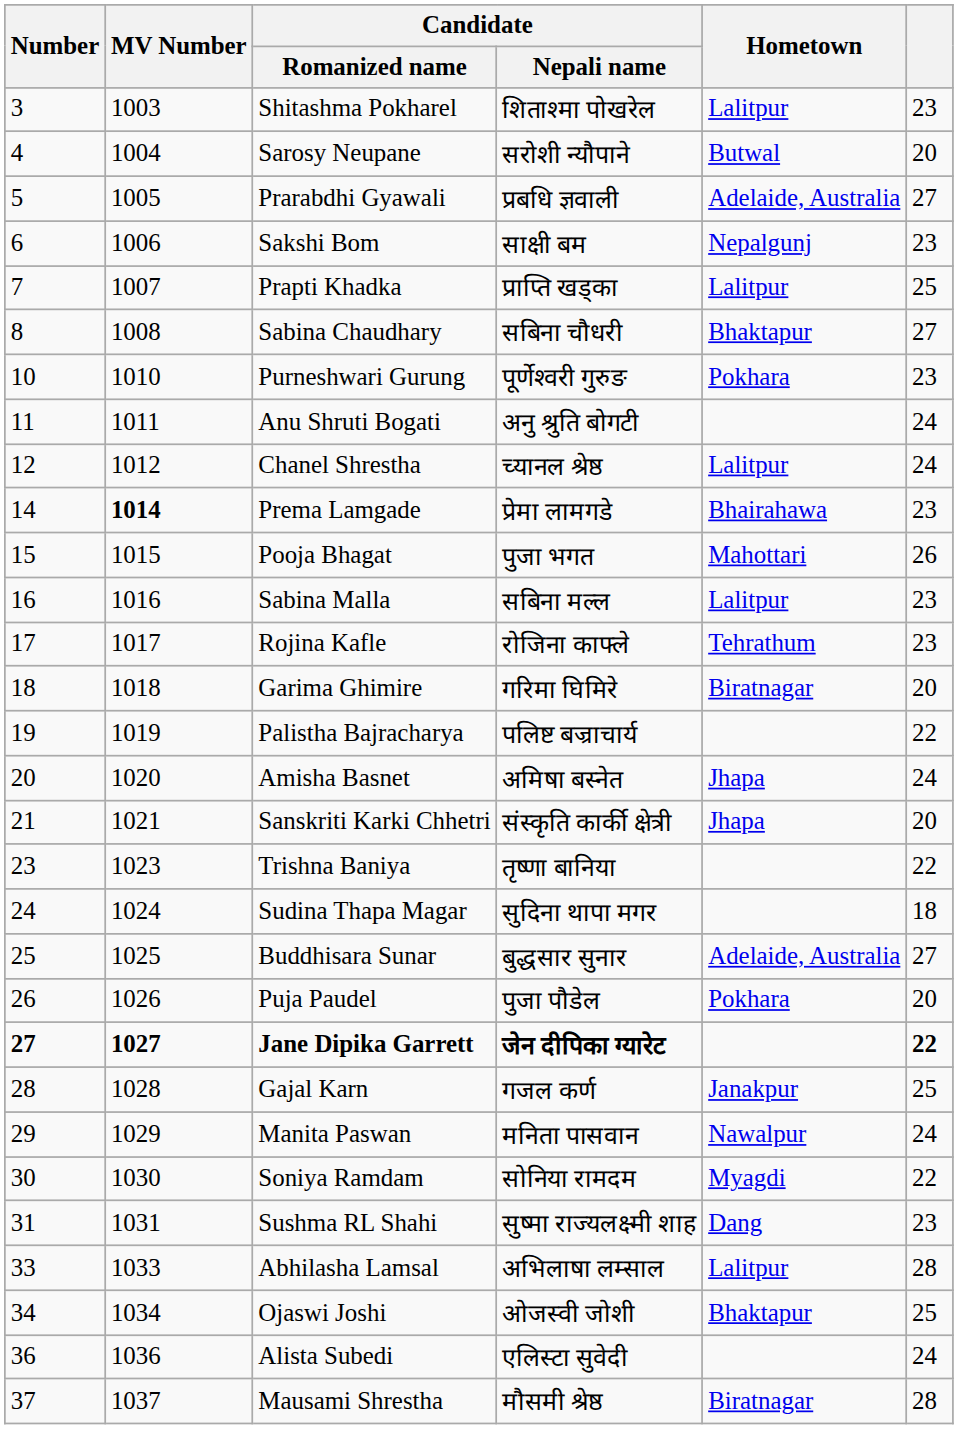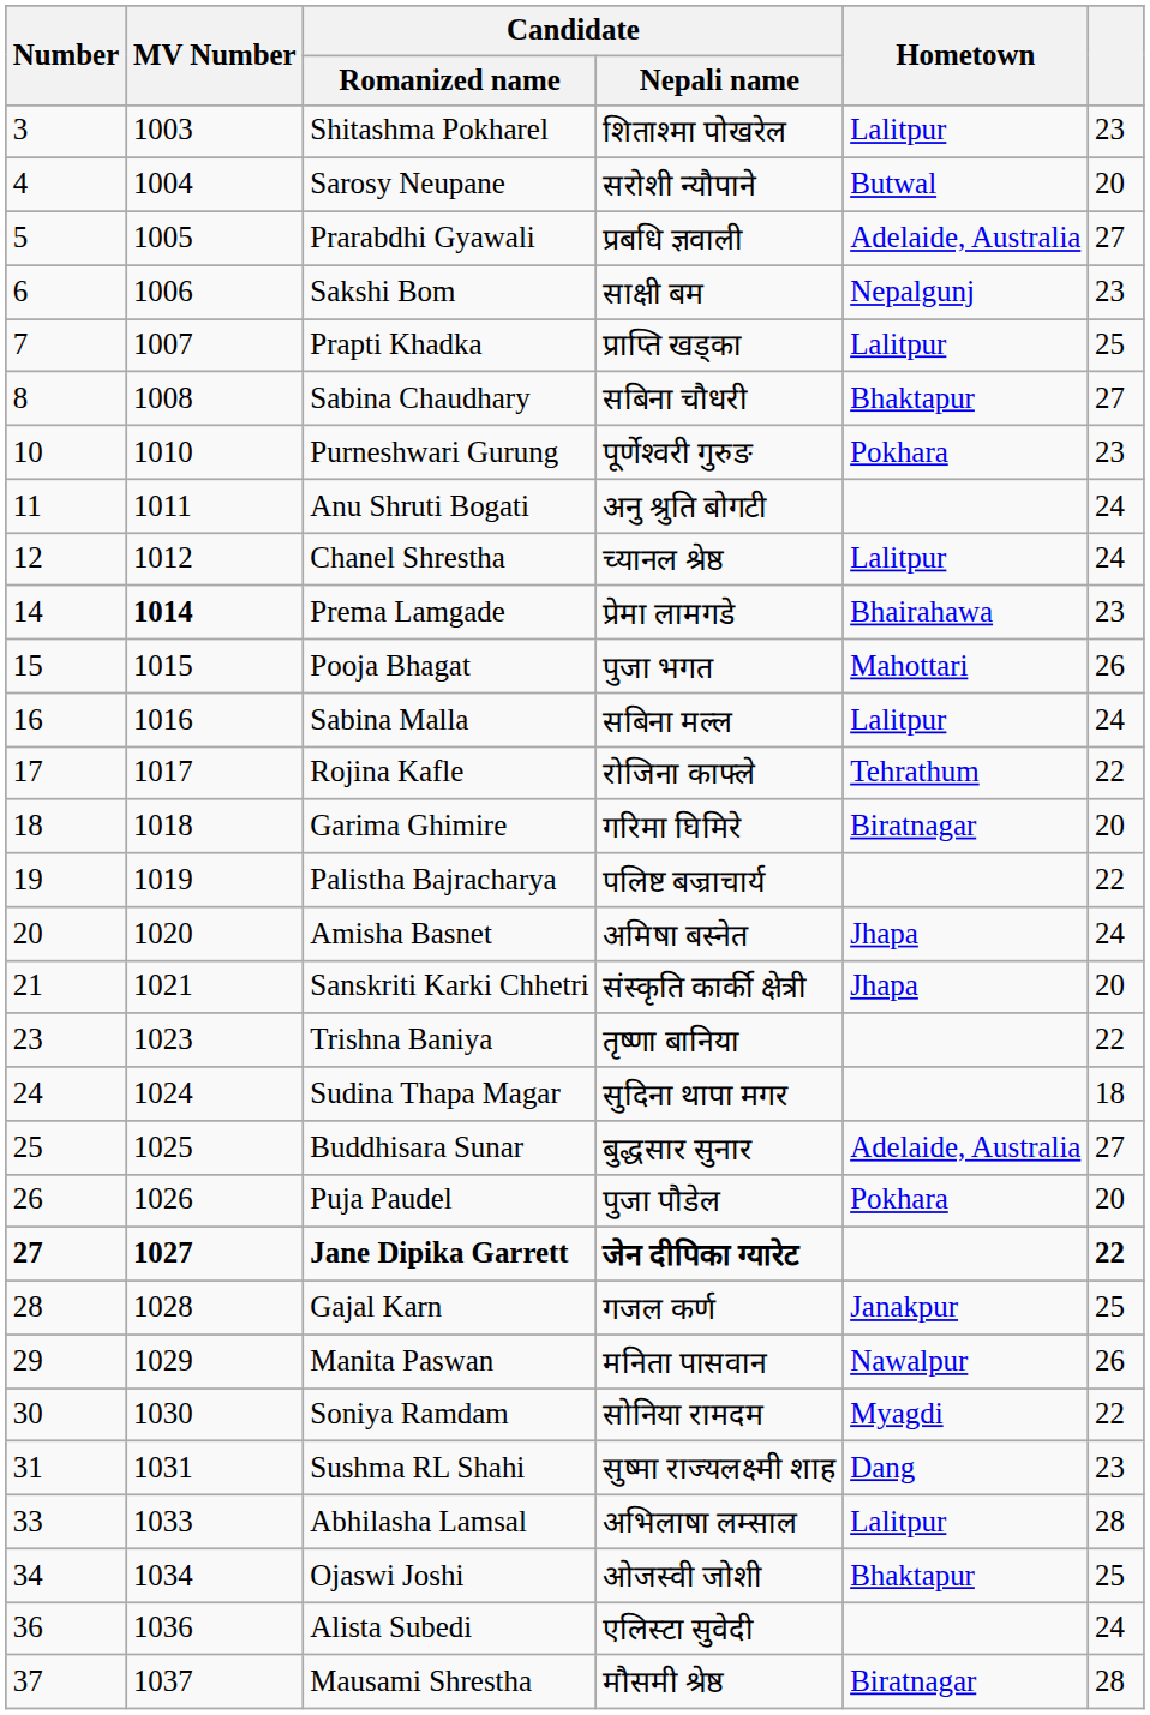 <table class="wikitable" style="font-size: 90%;">
 <tr>
 <th rowspan=2 width="20"><span><strong>Number</strong></span></th>
 <th rowspan=2><span><strong>MV Number</strong></span></th>
 <th colspan=2><span><strong>Candidate</strong></span></th>
 <th rowspan=2><span><strong>Hometown</strong></span></th>
 <th rowspan=2 width="20"><span><strong></strong></span></th>
 </tr>
 <tr>
 <th>Romanized name</th>
 <th>Nepali name</th>
 </tr>
 <tr>
 <td>3</td>
 <td>1003</td>
 <td>Shitashma Pokharel</td>
 <td>शिताश्मा पोखरेल</td>
 <td> <a href='#'>Lalitpur</a></td>
 <td>23</td>
 </tr>
 <tr>
 <td>4</td>
 <td>1004</td>
 <td>Sarosy Neupane</td>
 <td>सरोशी न्यौपाने</td>
 <td> <a href='#'>Butwal</a></td>
 <td>20</td>
 </tr>
 <tr>
 <td>5</td>
 <td>1005</td>
 <td>Prarabdhi Gyawali</td>
 <td>प्रबधि ज्ञवाली</td>
 <td> <a href='#'>Adelaide, Australia</a></td>
 <td>27</td>
 </tr>
 <tr>
 <td>6</td>
 <td>1006</td>
 <td>Sakshi Bom</td>
 <td>साक्षी बम</td>
 <td> <a href='#'>Nepalgunj</a></td>
 <td>23</td>
 </tr>
 <tr>
 <td>7</td>
 <td>1007</td>
 <td>Prapti Khadka</td>
 <td>प्राप्ति खड्का</td>
 <td> <a href='#'>Lalitpur</a></td>
 <td>25</td>
 </tr>
 <tr>
 <td>8</td>
 <td>1008</td>
 <td>Sabina Chaudhary</td>
 <td>सबिना चौधरी</td>
 <td> <a href='#'>Bhaktapur</a></td>
 <td>27</td>
 </tr>
 <tr>
 <td>10</td>
 <td>1010</td>
 <td>Purneshwari Gurung</td>
 <td>पूर्णेश्वरी गुरुङ</td>
 <td> <a href='#'>Pokhara</a></td>
 <td>23</td>
 </tr>
 <tr>
 <td>11</td>
 <td>1011</td>
 <td>Anu Shruti Bogati</td>
 <td>अनु श्रुति बोगटी</td>
 <td></td>
 <td>24</td>
 </tr>
 <tr>
 <td>12</td>
 <td>1012</td>
 <td>Chanel Shrestha</td>
 <td>च्यानल श्रेष्ठ</td>
 <td> <a href='#'>Lalitpur</a></td>
 <td>24</td>
 </tr>
 <tr>
 <td>14</td>
 <td><strong>1014</strong></td>
 <td>Prema Lamgade</td>
 <td>प्रेमा लामगडे</td>
 <td> <a href='#'>Bhairahawa</a></td>
 <td>23</td>
 </tr>
 <tr>
 <td>15</td>
 <td>1015</td>
 <td>Pooja Bhagat</td>
 <td>पुजा भगत</td>
 <td> <a href='#'>Mahottari</a></td>
 <td>26</td>
 </tr>
 <tr>
 <td>16</td>
 <td>1016</td>
 <td>Sabina Malla</td>
 <td>सबिना मल्ल</td>
 <td> <a href='#'>Lalitpur</a></td>
-<td>23</td>
+<td>24</td>
 </tr>
 <tr>
 <td>17</td>
 <td>1017</td>
 <td>Rojina Kafle</td>
 <td>रोजिना काफ्ले</td>
 <td> <a href='#'>Tehrathum</a></td>
-<td>23</td>
+<td>22</td>
 </tr>
 <tr>
 <td>18</td>
 <td>1018</td>
 <td>Garima Ghimire</td>
 <td>गरिमा घिमिरे</td>
 <td> <a href='#'>Biratnagar</a></td>
 <td>20</td>
 </tr>
 <tr>
 <td>19</td>
 <td>1019</td>
 <td>Palistha Bajracharya</td>
 <td>पलिष्ट बज्राचार्य</td>
 <td></td>
 <td>22</td>
 </tr>
 <tr>
 <td>20</td>
 <td>1020</td>
 <td>Amisha Basnet</td>
 <td>अमिषा बस्नेत</td>
 <td> <a href='#'>Jhapa</a></td>
 <td>24</td>
 </tr>
 <tr>
 <td>21</td>
 <td>1021</td>
 <td>Sanskriti Karki Chhetri</td>
 <td>संस्कृति कार्की क्षेत्री</td>
 <td> <a href='#'>Jhapa</a></td>
 <td>20</td>
 </tr>
 <tr>
 <td>23</td>
 <td>1023</td>
 <td>Trishna Baniya</td>
 <td>तृष्णा बानिया</td>
 <td></td>
 <td>22</td>
 </tr>
 <tr>
 <td>24</td>
 <td>1024</td>
 <td>Sudina Thapa Magar</td>
 <td>सुदिना थापा मगर</td>
 <td></td>
 <td>18</td>
 </tr>
 <tr>
 <td>25</td>
 <td>1025</td>
 <td>Buddhisara Sunar</td>
 <td>बुद्धसार सुनार</td>
 <td> <a href='#'>Adelaide, Australia</a></td>
 <td>27</td>
 </tr>
 <tr>
 <td>26</td>
 <td>1026</td>
 <td>Puja Paudel</td>
 <td>पुजा पौडेल</td>
 <td> <a href='#'>Pokhara</a></td>
 <td>20</td>
 </tr>
 <tr>
 <td><strong>27</strong></td>
 <td><strong>1027</strong></td>
 <td><strong>Jane Dipika Garrett</strong></td>
 <td><strong>जेन दीपिका ग्यारेट</strong></td>
 <td><strong></strong></td>
 <td><strong>22</strong></td>
 </tr>
 <tr>
 <td>28</td>
 <td>1028</td>
 <td>Gajal Karn</td>
 <td>गजल कर्ण</td>
 <td> <a href='#'>Janakpur</a></td>
 <td>25</td>
 </tr>
 <tr>
 <td>29</td>
 <td>1029</td>
 <td>Manita Paswan</td>
 <td>मनिता पासवान</td>
 <td> <a href='#'>Nawalpur</a></td>
-<td>24</td>
+<td>26</td>
 </tr>
 <tr>
 <td>30</td>
 <td>1030</td>
 <td>Soniya Ramdam</td>
 <td>सोनिया रामदम</td>
 <td> <a href='#'>Myagdi</a></td>
 <td>22</td>
 </tr>
 <tr>
 <td>31</td>
 <td>1031</td>
 <td>Sushma RL Shahi</td>
 <td>सुष्मा राज्यलक्ष्मी शाह</td>
 <td> <a href='#'>Dang</a></td>
 <td>23</td>
 </tr>
 <tr>
 <td>33</td>
 <td>1033</td>
 <td>Abhilasha Lamsal</td>
 <td>अभिलाषा लम्साल</td>
 <td> <a href='#'>Lalitpur</a></td>
 <td>28</td>
 </tr>
 <tr>
 <td>34</td>
 <td>1034</td>
 <td>Ojaswi Joshi</td>
 <td>ओजस्वी जोशी</td>
 <td> <a href='#'>Bhaktapur</a></td>
 <td>25</td>
 </tr>
 <tr>
 <td>36</td>
 <td>1036</td>
 <td>Alista Subedi</td>
 <td>एलिस्टा सुवेदी</td>
 <td></td>
 <td>24</td>
 </tr>
 <tr>
 <td>37</td>
 <td>1037</td>
 <td>Mausami Shrestha</td>
 <td>मौसमी श्रेष्ठ</td>
 <td> <a href='#'>Biratnagar</a></td>
 <td>28</td>
 </tr>
 </table>
